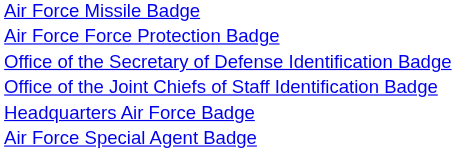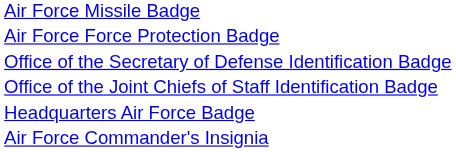 <table>
 <tr>
 <td></td>
 <td><a href='#'>Air Force Missile Badge</a></td>
 </tr>
 <tr>
 <td></td>
 <td><a href='#'>Air Force Force Protection Badge</a></td>
 </tr>
 <tr>
 <td></td>
 <td><a href='#'>Office of the Secretary of Defense Identification Badge</a></td>
 </tr>
 <tr>
 <td></td>
 <td><a href='#'>Office of the Joint Chiefs of Staff Identification Badge</a></td>
 </tr>
 <tr>
 <td></td>
 <td><a href='#'>Headquarters Air Force Badge</a></td>
 </tr>
 <tr>
 <td></td>
-<td><a href='#'>Air Force Special Agent Badge</a></td>
+<td><a href='#'>Air Force Commander's Insignia</a></td>
 </tr>
 <tr>
 </tr>
 </table>
